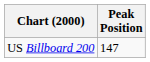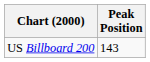 <table class="wikitable sortable">
 <tr>
 <th>Chart (2000)</th>
 <th>Peak<br>Position</th>
 </tr>
 <tr>
 <td>US <em><a href='#'>Billboard 200</a></em></td>
-<td>147</td>
+<td>143</td>
 </tr>
 </table>
